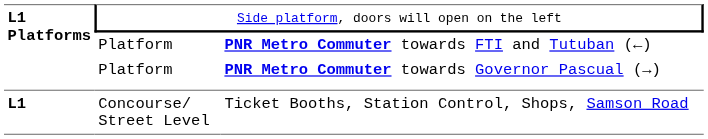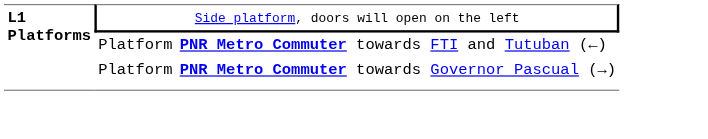 <table border=0 cellspacing=0 cellpadding=3>
 <tr>
 <td style="border-top:solid 1px gray;border-bottom:solid 1px gray;" rowspan=4 valign=top><strong>L1<br>Platforms</strong></td>
 <td style="border-top:solid 1px gray;border-right:solid 2px black;border-left:solid 2px black;border-bottom:solid 2px black;text-align:center;" colspan=2><small><a href='#'>Side platform</a>, doors will open on the left</small></td>
 </tr>
 <tr>
 <td>Platform</td>
 <td><a href='#'><span><strong>PNR Metro Commuter</strong></span></a> towards <a href='#'>FTI</a> and <a href='#'>Tutuban</a> (←)</td>
 </tr>
 <tr>
 <td>Platform</td>
 <td><a href='#'><span><strong>PNR Metro Commuter</strong></span></a> towards <a href='#'>Governor Pascual</a> (→)</td>
 </tr>
 <tr>
 <td style="border-top:solid 0px black;border-right:solid 0px black;border-left:solid 0px black;border-bottom:solid 1px gray;" colspan=2></td>
 </tr>
 <tr>
 </tr>
-<tr>
-<td style="border-bottom:solid 1px gray;" width=50 valign=top><strong>L1</strong></td>
-<td style="border-bottom:solid 1px gray;" width=100 valign=top>Concourse/<br>Street Level</td>
-<td style="border-bottom:solid 1px gray;" width=400 valign=top>Ticket Booths, Station Control, Shops, <a href='#'>Samson Road</a></td>
-</tr>
 </table>
